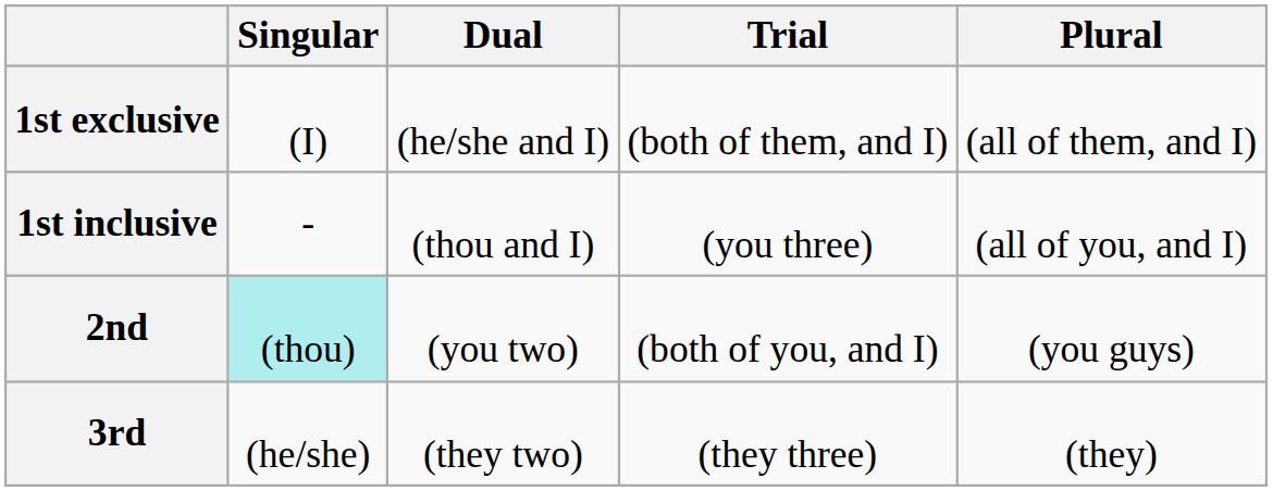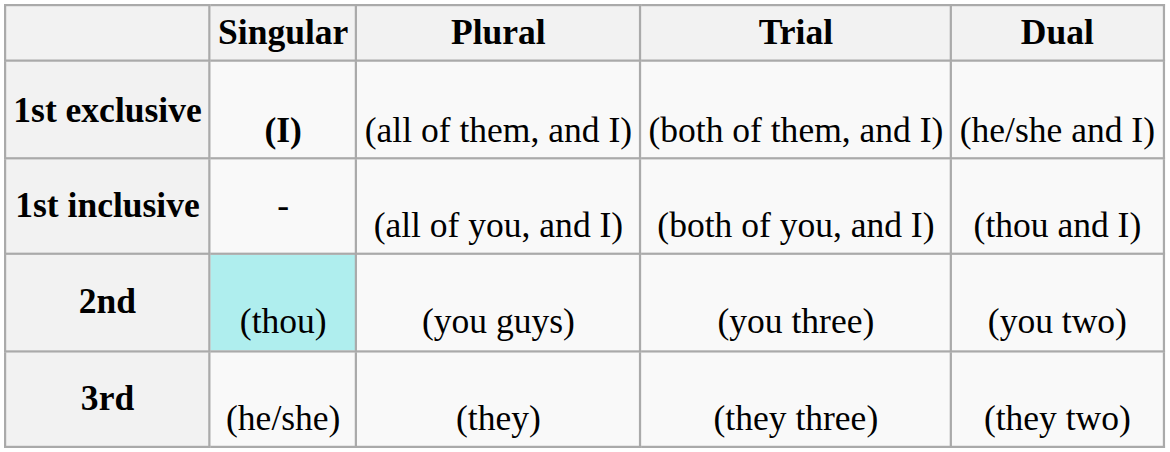 <table class="wikitable">
 <tr>
 <th></th>
 <th>Singular</th>
+<th>Plural</th>
+<th>Trial</th>
 <th>Dual</th>
-<th>Trial</th>
-<th>Plural</th>
 </tr>
 <tr align="center">
 <th>1st exclusive</th>
-<td><br>(I)</td>
+<td><strong><br>(I)</strong></td>
+<td><br>(all of them, and I)</td>
+<td><br>(both of them, and I)</td>
 <td><br>(he/she and I)</td>
-<td><br>(both of them, and I)</td>
-<td><br>(all of them, and I)</td>
 </tr>
 <tr align="center">
 <th>1st inclusive</th>
 <td>-</td>
+<td><br>(all of you, and I)</td>
+<td><br>(both of you, and I)</td>
 <td><br>(thou and I)</td>
-<td><br>(you three)</td>
-<td><br>(all of you, and I)</td>
 </tr>
 <tr align="center">
 <th>2nd</th>
 <td style="background: paleturquoise;"><br>(thou)</td>
+<td><br>(you guys)</td>
+<td><br>(you three)</td>
 <td><br>(you two)</td>
-<td><br>(both of you, and I)</td>
-<td><br>(you guys)</td>
 </tr>
 <tr align="center">
 <th>3rd</th>
 <td><br>(he/she)</td>
+<td><br>(they)</td>
+<td><br>(they three)</td>
 <td><br>(they two)</td>
-<td><br>(they three)</td>
-<td><br>(they)</td>
 </tr>
 </table>
